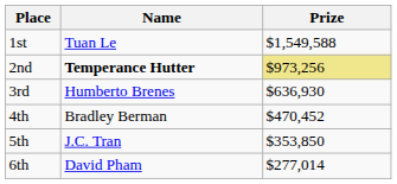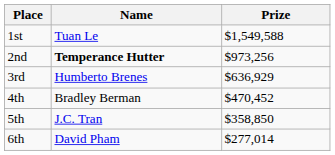 <table class="wikitable">
 <tr>
 <th width="50">Place</th>
 <th width="200">Name</th>
 <th width="125">Prize</th>
 </tr>
 <tr>
 <td>1st</td>
 <td><a href='#'>Tuan Le</a></td>
 <td>$1,549,588</td>
 </tr>
 <tr>
 <td>2nd</td>
 <td><strong>Temperance Hutter</strong></td>
-<td style="background: khaki;">$973,256</td>
+<td>$973,256</td>
 </tr>
 <tr>
 <td>3rd</td>
 <td><a href='#'>Humberto Brenes</a></td>
-<td>$636,930</td>
+<td>$636,929</td>
 </tr>
 <tr>
 <td>4th</td>
 <td>Bradley Berman</td>
 <td>$470,452</td>
 </tr>
 <tr>
 <td>5th</td>
 <td><a href='#'>J.C. Tran</a></td>
-<td>$353,850</td>
+<td>$358,850</td>
 </tr>
 <tr>
 <td>6th</td>
 <td><a href='#'>David Pham</a></td>
 <td>$277,014</td>
 </tr>
 </table>
